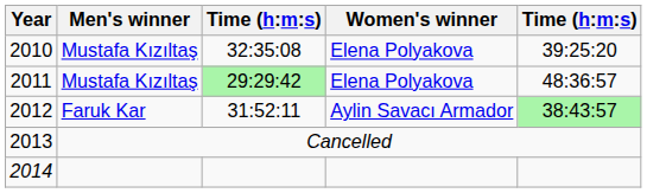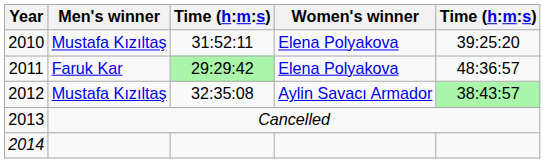 <table class="wikitable sortable" style="text-align:center">
 <tr>
 <th>Year</th>
 <th class=unsortable>Men's winner</th>
 <th>Time (<a href='#'>h</a>:<a href='#'>m</a>:<a href='#'>s</a>)</th>
 <th class=unsortable>Women's winner</th>
 <th>Time (<a href='#'>h</a>:<a href='#'>m</a>:<a href='#'>s</a>)</th>
 </tr>
 <tr>
 <td>2010</td>
 <td align=left> <a href='#'>Mustafa Kızıltaş</a></td>
-<td>32:35:08</td>
+<td>31:52:11</td>
 <td align=left> <a href='#'>Elena Polyakova</a></td>
 <td>39:25:20</td>
 </tr>
 <tr>
 <td>2011</td>
-<td align=left> <a href='#'>Mustafa Kızıltaş</a></td>
+<td align=left> <a href='#'>Faruk Kar</a></td>
 <td bgcolor=#A9F5A9>29:29:42</td>
 <td align=left> <a href='#'>Elena Polyakova</a></td>
 <td>48:36:57</td>
 </tr>
 <tr>
 <td>2012</td>
-<td align=left> <a href='#'>Faruk Kar</a></td>
-<td>31:52:11</td>
+<td align=left> <a href='#'>Mustafa Kızıltaş</a></td>
+<td>32:35:08</td>
 <td align=left> <a href='#'>Aylin Savacı Armador</a></td>
 <td bgcolor=#A9F5A9>38:43:57</td>
 </tr>
 <tr>
 <td>2013</td>
 <td colspan=4><em>Cancelled</em></td>
 </tr>
 <tr>
 <td><em>2014</em></td>
 <td align=left></td>
 <td></td>
 <td align=left></td>
 <td></td>
 </tr>
 </table>
